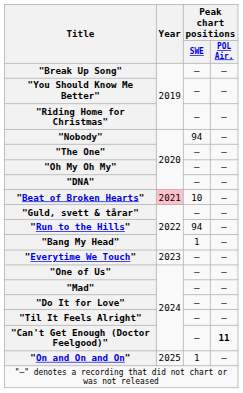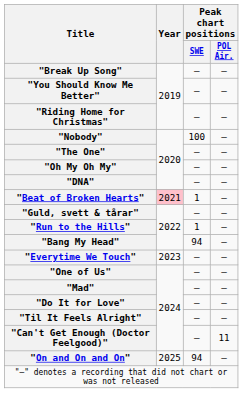 <table class="wikitable plainrowheaders" style="text-align:center;">
 <tr>
 <th scope="col" rowspan="2" style="width:16em;">Title</th>
 <th scope="col" rowspan="2" style="width:1em;">Year</th>
 <th scope="col" colspan="2">Peak chart positions</th>
 </tr>
 <tr>
 <th scope="col" style="width:3em;font-size:85%;"><a href='#'>SWE</a><br></th>
 <th scope="col" style="width:3em;font-size:85%;"><a href='#'>POL<br>Air.</a><br></th>
 </tr>
 <tr>
 <th scope="row">"Break Up Song"</th>
 <td rowspan="3">2019</td>
 <td>—</td>
 <td>—</td>
 </tr>
 <tr>
 <th scope="row">"You Should Know Me Better"</th>
 <td>—</td>
 <td>—</td>
 </tr>
 <tr>
 <th scope="row">"Riding Home for Christmas"</th>
 <td>—</td>
 <td>—</td>
 </tr>
 <tr>
 <th scope="row">"Nobody"</th>
 <td rowspan="4">2020</td>
-<td>94</td>
+<td>100</td>
 <td>—</td>
 </tr>
 <tr>
 <th scope="row">"The One"<br></th>
 <td>—</td>
 <td>—</td>
 </tr>
 <tr>
 <th scope="row">"Oh My Oh My"</th>
 <td>—</td>
 <td>—</td>
 </tr>
 <tr>
 <th scope="row">"DNA"</th>
 <td>—</td>
 <td>—</td>
 </tr>
 <tr>
 <th scope="row">"<a href='#'>Beat of Broken Hearts</a>"</th>
 <td style="background: pink;">2021</td>
-<td>10</td>
+<td>1</td>
 <td>—</td>
 </tr>
 <tr>
 <th scope="row">"Guld, svett & tårar"<br></th>
 <td rowspan="3">2022</td>
 <td>—</td>
 <td>—</td>
 </tr>
 <tr>
 <th scope="row">"<a href='#'>Run to the Hills</a>"</th>
-<td>94</td>
+<td>1</td>
 <td>—</td>
 </tr>
 <tr>
 <th scope="row">"Bang My Head"</th>
-<td>1</td>
+<td>94</td>
 <td>—</td>
 </tr>
 <tr>
 <th scope="row">"<a href='#'>Everytime We Touch</a>"</th>
 <td>2023</td>
 <td>—</td>
 <td>—</td>
 </tr>
 <tr>
 <th scope="row">"One of Us"</th>
 <td rowspan="5">2024</td>
 <td>—</td>
 <td>—</td>
 </tr>
 <tr>
 <th scope="row">"Mad"</th>
 <td>—</td>
 <td>—</td>
 </tr>
 <tr>
 <th scope="row">"Do It for Love"</th>
 <td>—</td>
 <td>—</td>
 </tr>
 <tr>
 <th scope="row">"Til It Feels Alright"</th>
 <td>—</td>
 <td>—</td>
 </tr>
 <tr>
 <th scope="row">"Can't Get Enough (Doctor Feelgood)"<br></th>
 <td>—</td>
-<td><strong>11</strong></td>
+<td>11</td>
 </tr>
 <tr>
 <th scope="row">"<a href='#'>On and On and On</a>"</th>
 <td>2025</td>
-<td>1</td>
+<td>94</td>
 <td>—</td>
 </tr>
 <tr>
 <td colspan="9" style="font-size:85%">"—" denotes a recording that did not chart or was not released</td>
 </tr>
 </table>
